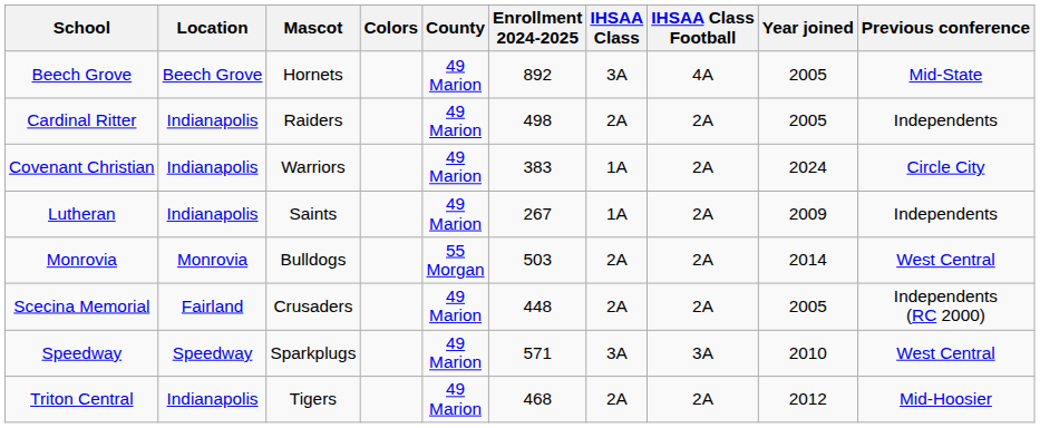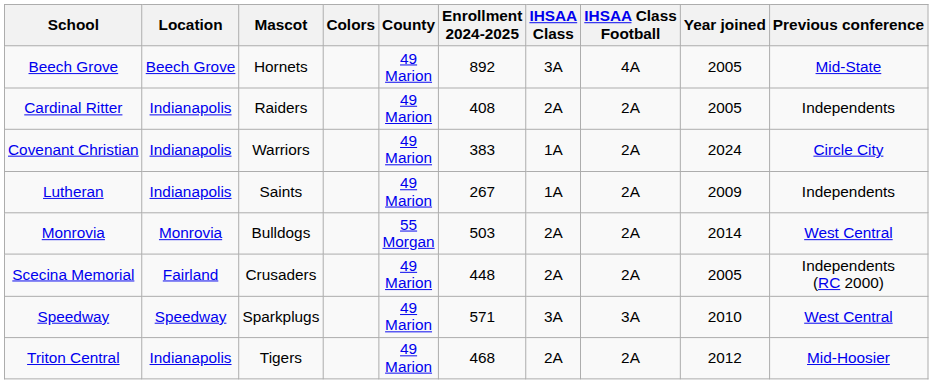 <table class="wikitable" style="text-align:center;">
 <tr>
 <th>School</th>
 <th>Location</th>
 <th>Mascot</th>
 <th>Colors</th>
 <th>County</th>
 <th>Enrollment  <br> 2024-2025</th>
 <th><a href='#'>IHSAA</a> <br> Class </th>
 <th><a href='#'>IHSAA</a> Class <br> Football </th>
 <th>Year joined</th>
 <th>Previous conference</th>
 </tr>
 <tr>
 <td><a href='#'>Beech Grove</a></td>
 <td><a href='#'>Beech Grove</a></td>
 <td>Hornets</td>
 <td>  </td>
 <td><a href='#'>49 <br> Marion</a></td>
 <td>892</td>
 <td>3A</td>
 <td>4A</td>
 <td>2005</td>
 <td><a href='#'>Mid-State</a></td>
 </tr>
 <tr>
 <td><a href='#'>Cardinal Ritter</a></td>
 <td><a href='#'>Indianapolis</a></td>
 <td>Raiders</td>
 <td>  </td>
 <td><a href='#'>49 <br> Marion</a></td>
-<td>498</td>
+<td>408</td>
 <td>2A</td>
 <td>2A</td>
 <td>2005</td>
 <td>Independents</td>
 </tr>
 <tr>
 <td><a href='#'>Covenant Christian</a></td>
 <td><a href='#'>Indianapolis</a></td>
 <td>Warriors</td>
 <td>  </td>
 <td><a href='#'>49 <br> Marion</a></td>
 <td>383</td>
 <td>1A</td>
 <td>2A</td>
 <td>2024</td>
 <td><a href='#'>Circle City</a></td>
 </tr>
 <tr>
 <td><a href='#'>Lutheran</a></td>
 <td><a href='#'>Indianapolis</a></td>
 <td>Saints</td>
 <td>  </td>
 <td><a href='#'>49 <br> Marion</a></td>
 <td>267</td>
 <td>1A</td>
 <td>2A</td>
 <td>2009</td>
 <td>Independents</td>
 </tr>
 <tr>
 <td><a href='#'>Monrovia</a></td>
 <td><a href='#'>Monrovia</a></td>
 <td>Bulldogs</td>
 <td> </td>
 <td><a href='#'>55 <br> Morgan</a></td>
 <td>503</td>
 <td>2A</td>
 <td>2A</td>
 <td>2014</td>
 <td><a href='#'>West Central</a></td>
 </tr>
 <tr>
 <td><a href='#'>Scecina Memorial</a></td>
 <td><a href='#'>Fairland</a></td>
 <td>Crusaders</td>
 <td>  </td>
 <td><a href='#'>49 <br> Marion</a></td>
 <td>448</td>
 <td>2A</td>
 <td>2A</td>
 <td>2005</td>
 <td>Independents<br>(<a href='#'>RC</a> 2000)</td>
 </tr>
 <tr>
 <td><a href='#'>Speedway</a></td>
 <td><a href='#'>Speedway</a></td>
 <td>Sparkplugs</td>
 <td> </td>
 <td><a href='#'>49 <br> Marion</a></td>
 <td>571</td>
 <td>3A</td>
 <td>3A</td>
 <td>2010</td>
 <td><a href='#'>West Central</a></td>
 </tr>
 <tr>
 <td><a href='#'>Triton Central</a></td>
 <td><a href='#'>Indianapolis</a></td>
 <td>Tigers</td>
 <td> </td>
 <td><a href='#'>49 <br> Marion</a></td>
 <td>468</td>
 <td>2A</td>
 <td>2A</td>
 <td>2012</td>
 <td><a href='#'>Mid-Hoosier</a></td>
 </tr>
 </table>
